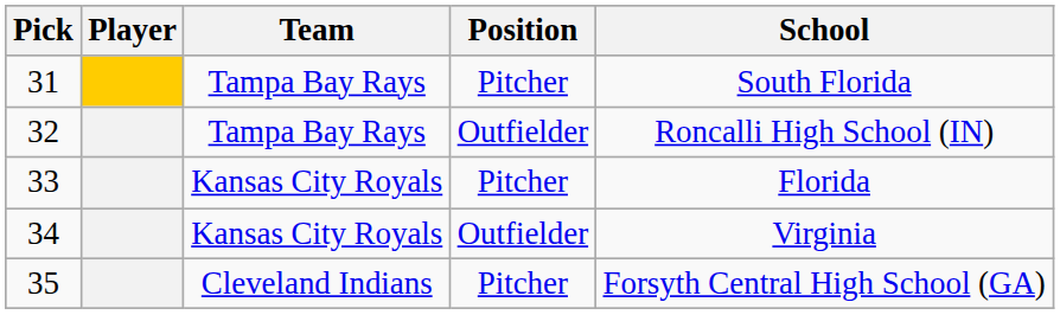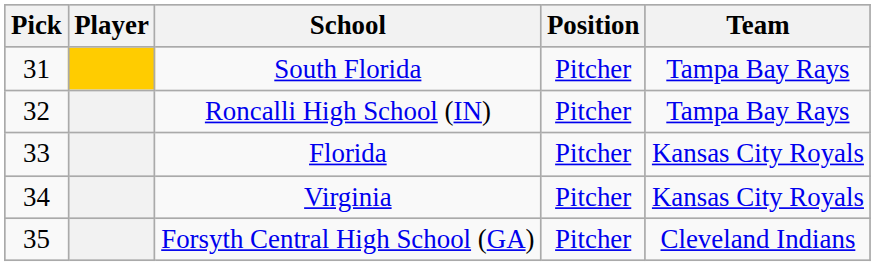 <table class="wikitable sortable plainrowheaders" style="text-align:center; width=74%">
 <tr>
 <th scope="col">Pick</th>
 <th scope="col">Player</th>
+<th scope="col">School</th>
+<th scope="col">Position</th>
 <th scope="col">Team</th>
-<th scope="col">Position</th>
-<th scope="col">School</th>
 </tr>
 <tr>
 <td>31</td>
 <th scope="row" style="text-align:center; background-color:#FFCC00"></th>
+<td><a href='#'>South Florida</a></td>
+<td><a href='#'>Pitcher</a></td>
 <td><a href='#'>Tampa Bay Rays</a></td>
-<td><a href='#'>Pitcher</a></td>
-<td><a href='#'>South Florida</a></td>
 </tr>
 <tr>
 <td>32</td>
 <th scope="row" style="text-align:center"></th>
+<td><a href='#'>Roncalli High School</a> (<a href='#'>IN</a>)</td>
+<td><a href='#'>Pitcher</a></td>
 <td><a href='#'>Tampa Bay Rays</a></td>
-<td><a href='#'>Outfielder</a></td>
-<td><a href='#'>Roncalli High School</a> (<a href='#'>IN</a>)</td>
 </tr>
 <tr>
 <td>33</td>
 <th scope="row" style="text-align:center"></th>
+<td><a href='#'>Florida</a></td>
+<td><a href='#'>Pitcher</a></td>
 <td><a href='#'>Kansas City Royals</a></td>
-<td><a href='#'>Pitcher</a></td>
-<td><a href='#'>Florida</a></td>
 </tr>
 <tr>
 <td>34</td>
 <th scope="row" style="text-align:center"></th>
+<td><a href='#'>Virginia</a></td>
+<td><a href='#'>Pitcher</a></td>
 <td><a href='#'>Kansas City Royals</a></td>
-<td><a href='#'>Outfielder</a></td>
-<td><a href='#'>Virginia</a></td>
 </tr>
 <tr>
 <td>35</td>
 <th scope="row" style="text-align:center"></th>
+<td><a href='#'>Forsyth Central High School</a> (<a href='#'>GA</a>)</td>
+<td><a href='#'>Pitcher</a></td>
 <td><a href='#'>Cleveland Indians</a></td>
-<td><a href='#'>Pitcher</a></td>
-<td><a href='#'>Forsyth Central High School</a> (<a href='#'>GA</a>)</td>
 </tr>
 </table>
